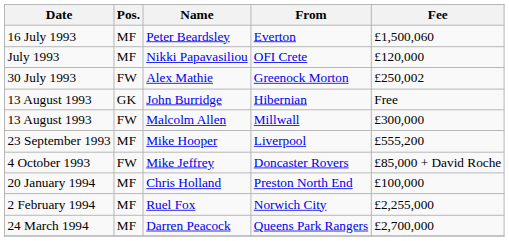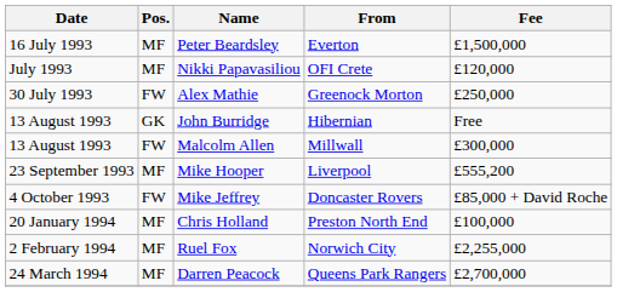 <table class="wikitable">
 <tr>
 <th>Date</th>
 <th>Pos.</th>
 <th>Name</th>
 <th>From</th>
 <th>Fee</th>
 </tr>
 <tr>
 <td>16 July 1993</td>
 <td>MF</td>
 <td> <a href='#'>Peter Beardsley</a></td>
 <td> <a href='#'>Everton</a></td>
-<td>£1,500,060</td>
+<td>£1,500,000</td>
 </tr>
 <tr>
 <td>July 1993</td>
 <td>MF</td>
 <td> <a href='#'>Nikki Papavasiliou</a></td>
 <td> <a href='#'>OFI Crete</a></td>
 <td>£120,000</td>
 </tr>
 <tr>
 <td>30 July 1993 </td>
 <td>FW</td>
 <td> <a href='#'>Alex Mathie</a></td>
 <td> <a href='#'>Greenock Morton</a></td>
-<td>£250,002</td>
+<td>£250,000</td>
 </tr>
 <tr>
 <td>13 August 1993</td>
 <td>GK</td>
 <td> <a href='#'>John Burridge</a></td>
 <td> <a href='#'>Hibernian</a></td>
 <td>Free </td>
 </tr>
 <tr>
 <td>13 August 1993</td>
 <td>FW</td>
 <td> <a href='#'>Malcolm Allen</a></td>
 <td> <a href='#'>Millwall</a></td>
 <td>£300,000</td>
 </tr>
 <tr>
 <td>23 September 1993</td>
 <td>MF</td>
 <td> <a href='#'>Mike Hooper</a></td>
 <td> <a href='#'>Liverpool</a></td>
 <td>£555,200</td>
 </tr>
 <tr>
 <td>4 October 1993</td>
 <td>FW</td>
 <td> <a href='#'>Mike Jeffrey</a></td>
 <td> <a href='#'>Doncaster Rovers</a></td>
 <td>£85,000 + David Roche</td>
 </tr>
 <tr>
 <td>20 January 1994 </td>
 <td>MF</td>
 <td> <a href='#'>Chris Holland</a></td>
 <td> <a href='#'>Preston North End</a></td>
 <td>£100,000</td>
 </tr>
 <tr>
 <td>2 February 1994</td>
 <td>MF</td>
 <td> <a href='#'>Ruel Fox</a></td>
 <td> <a href='#'>Norwich City</a></td>
 <td>£2,255,000</td>
 </tr>
 <tr>
 <td>24 March 1994</td>
 <td>MF</td>
 <td> <a href='#'>Darren Peacock</a></td>
 <td> <a href='#'>Queens Park Rangers</a></td>
 <td>£2,700,000</td>
 </tr>
 <tr>
 </tr>
 </table>
